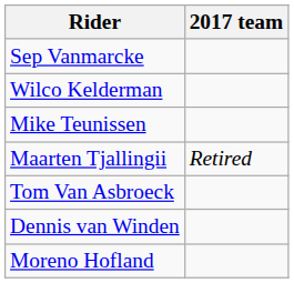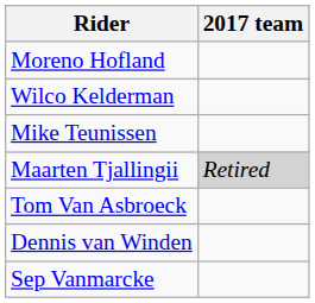 <table class="wikitable">
 <tr>
 <th>Rider</th>
 <th>2017 team</th>
 </tr>
 <tr>
-<td><a href='#'>Sep Vanmarcke</a></td>
+<td><a href='#'>Moreno Hofland</a></td>
 <td></td>
 </tr>
 <tr>
 <td><a href='#'>Wilco Kelderman</a></td>
 <td></td>
 </tr>
 <tr>
 <td><a href='#'>Mike Teunissen</a></td>
 <td></td>
 </tr>
 <tr>
 <td><a href='#'>Maarten Tjallingii</a></td>
-<td><em>Retired</em></td>
+<td style="background: lightgrey;"><em>Retired</em></td>
 </tr>
 <tr>
 <td><a href='#'>Tom Van Asbroeck</a></td>
 <td></td>
 </tr>
 <tr>
 <td><a href='#'>Dennis van Winden</a></td>
 <td></td>
 </tr>
 <tr>
-<td><a href='#'>Moreno Hofland</a></td>
+<td><a href='#'>Sep Vanmarcke</a></td>
 <td></td>
 </tr>
 </table>
